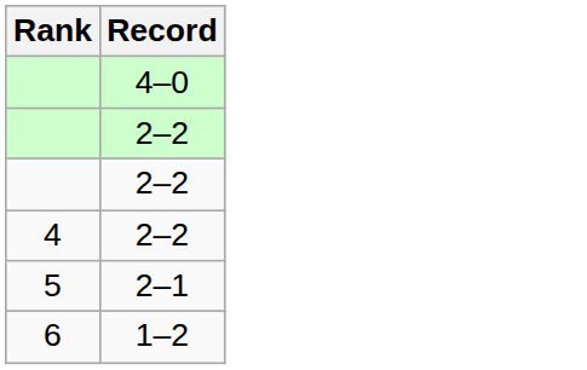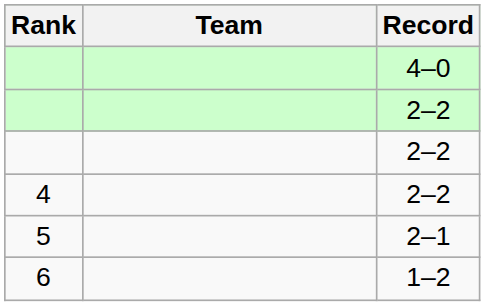 <table class=wikitable style="text-align:center;">
 <tr bgcolor=#ccffcc>
 <th>Rank</th>
+<th width=170>Team</th>
 <th>Record</th>
 </tr>
 <tr bgcolor=#ccffcc>
 <td></td>
+<td align=left></td>
 <td>4–0</td>
 </tr>
 <tr bgcolor=#ccffcc>
 <td></td>
+<td align=left></td>
 <td>2–2</td>
 </tr>
 <tr>
 <td></td>
+<td align=left></td>
 <td>2–2</td>
 </tr>
 <tr>
 <td>4</td>
+<td align=left></td>
 <td>2–2</td>
 </tr>
 <tr>
 <td>5</td>
+<td align=left></td>
 <td>2–1</td>
 </tr>
 <tr>
 <td>6</td>
+<td align=left></td>
 <td>1–2</td>
 </tr>
 </table>
